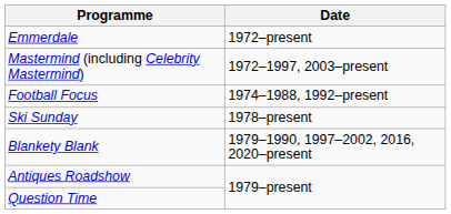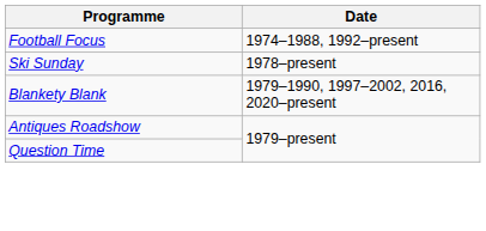 <table class="wikitable">
 <tr>
 <th width=250>Programme</th>
 <th width=250>Date</th>
-</tr>
-<tr>
-<td><em><a href='#'>Emmerdale</a></em></td>
-<td>1972–present</td>
-</tr>
-<tr>
-<td><em><a href='#'>Mastermind</a></em> (including <em><a href='#'>Celebrity Mastermind</a></em>)</td>
-<td>1972–1997, 2003–present</td>
 </tr>
 <tr>
 <td><em><a href='#'>Football Focus</a></em></td>
 <td>1974–1988, 1992–present</td>
 </tr>
 <tr>
 <td><em><a href='#'>Ski Sunday</a></em></td>
 <td>1978–present</td>
 </tr>
 <tr>
 <td><em><a href='#'>Blankety Blank</a></em></td>
 <td>1979–1990, 1997–2002, 2016, 2020–present</td>
 </tr>
 <tr>
 <td><em><a href='#'>Antiques Roadshow</a></em></td>
 <td rowspan="2">1979–present</td>
 </tr>
 <tr>
 <td><em><a href='#'>Question Time</a></em></td>
 </tr>
 </table>
